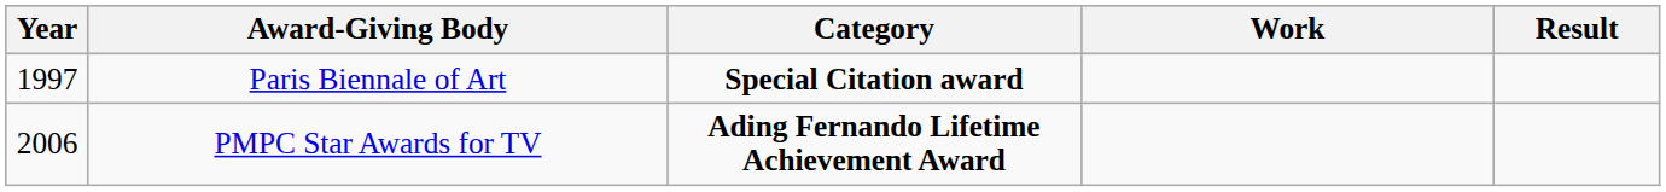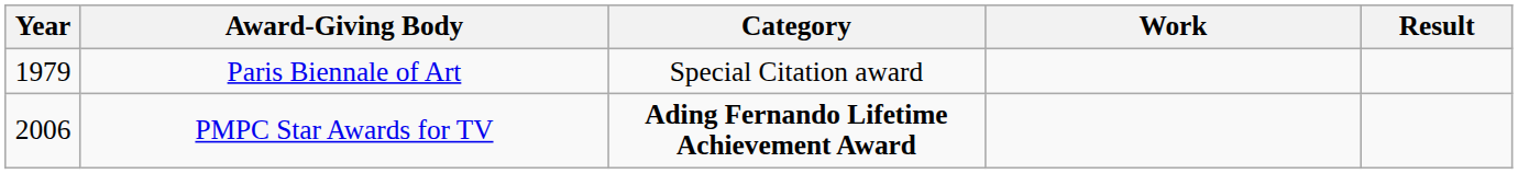 <table | style="text-align: center; width=85%" class="wikitable sortable">
 <tr>
 <th width="5%">Year</th>
 <th width="35%">Award-Giving Body</th>
 <th width="25%">Category</th>
 <th width="25%">Work</th>
 <th width="10%">Result</th>
 </tr>
 <tr>
-<td>1997</td>
+<td>1979</td>
 <td><a href='#'>Paris Biennale of Art</a></td>
-<td><strong>Special Citation award</strong></td>
+<td>Special Citation award</td>
 <td></td>
 <td></td>
 </tr>
 <tr>
 <td>2006</td>
 <td><a href='#'>PMPC Star Awards for TV</a></td>
 <td><strong>Ading Fernando Lifetime Achievement Award</strong></td>
 <td></td>
 <td></td>
 </tr>
 </table>
